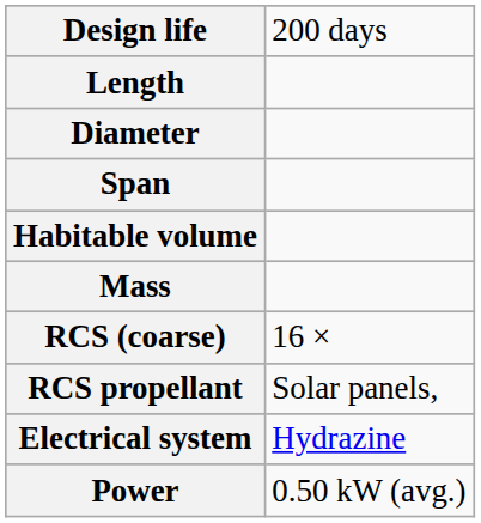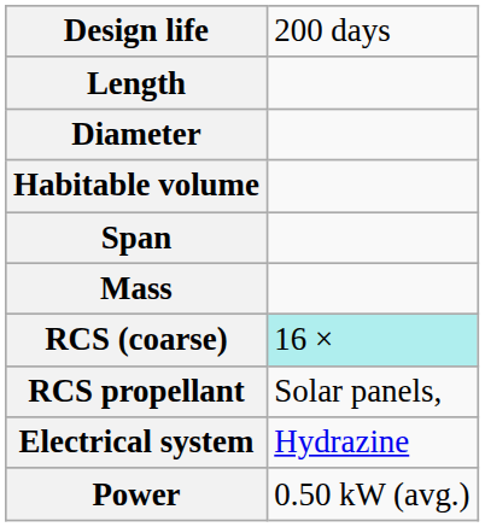 <table class="wikitable">
 <tr>
 <th>Design life</th>
 <td>200 days</td>
 </tr>
 <tr>
 <th>Length</th>
 <td></td>
 </tr>
 <tr>
 <th>Diameter</th>
 <td></td>
 </tr>
 <tr>
-<th>Span</th>
+<th>Habitable volume</th>
 <td></td>
 </tr>
 <tr>
-<th>Habitable volume</th>
+<th>Span</th>
 <td></td>
 </tr>
 <tr>
 <th>Mass</th>
 <td></td>
 </tr>
 <tr>
 <th>RCS (coarse)</th>
-<td>16 × </td>
+<td style="background: paleturquoise;">16 × </td>
 </tr>
 <tr>
 <th>RCS propellant</th>
 <td>Solar panels, </td>
 </tr>
 <tr>
 <th>Electrical system</th>
 <td><a href='#'>Hydrazine</a></td>
 </tr>
 <tr>
 <th>Power</th>
 <td>0.50 kW (avg.)</td>
 </tr>
 </table>
